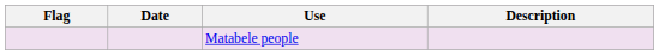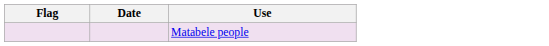 <table class="wikitable" style="background:#f0e0f0;">
 <tr style="background:#efefef;">
 <th style="width:110px;">Flag</th>
 <th style="width:100px;">Date</th>
 <th style="width:250px;">Use</th>
-<th style="width:250px;">Description</th>
 </tr>
 <tr>
 <td></td>
 <td></td>
 <td><a href='#'>Matabele people</a></td>
-<td></td>
 </tr>
 </table>
